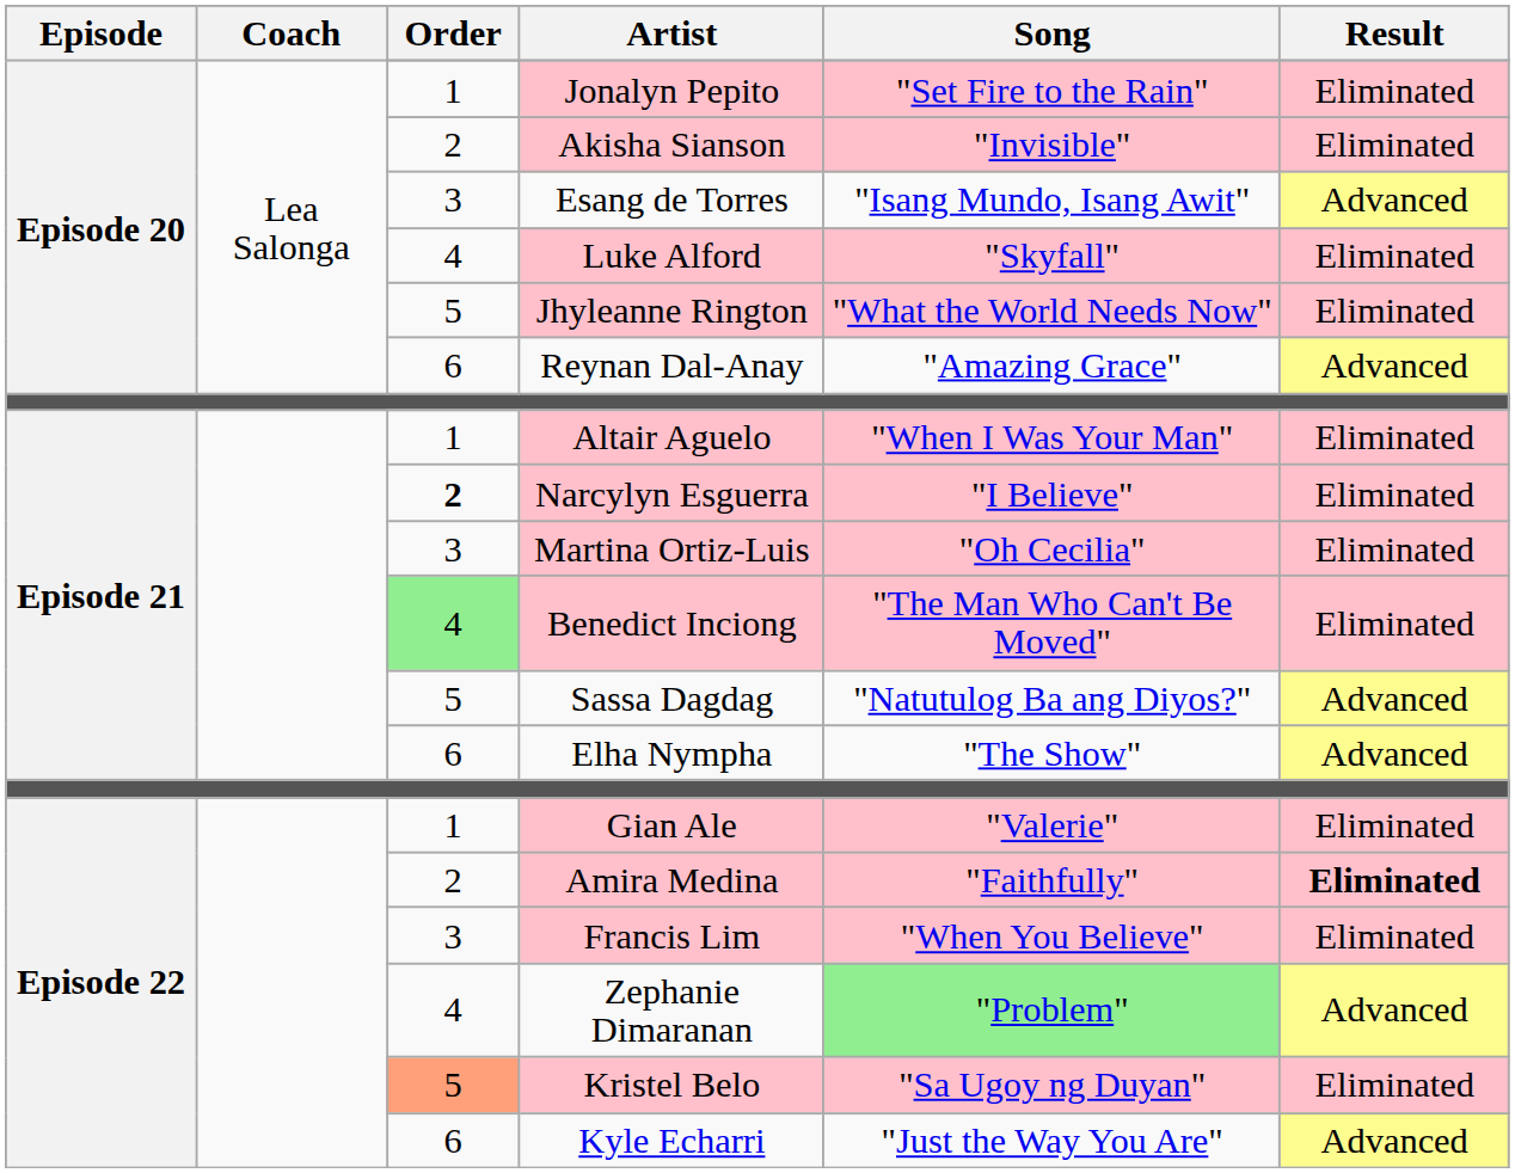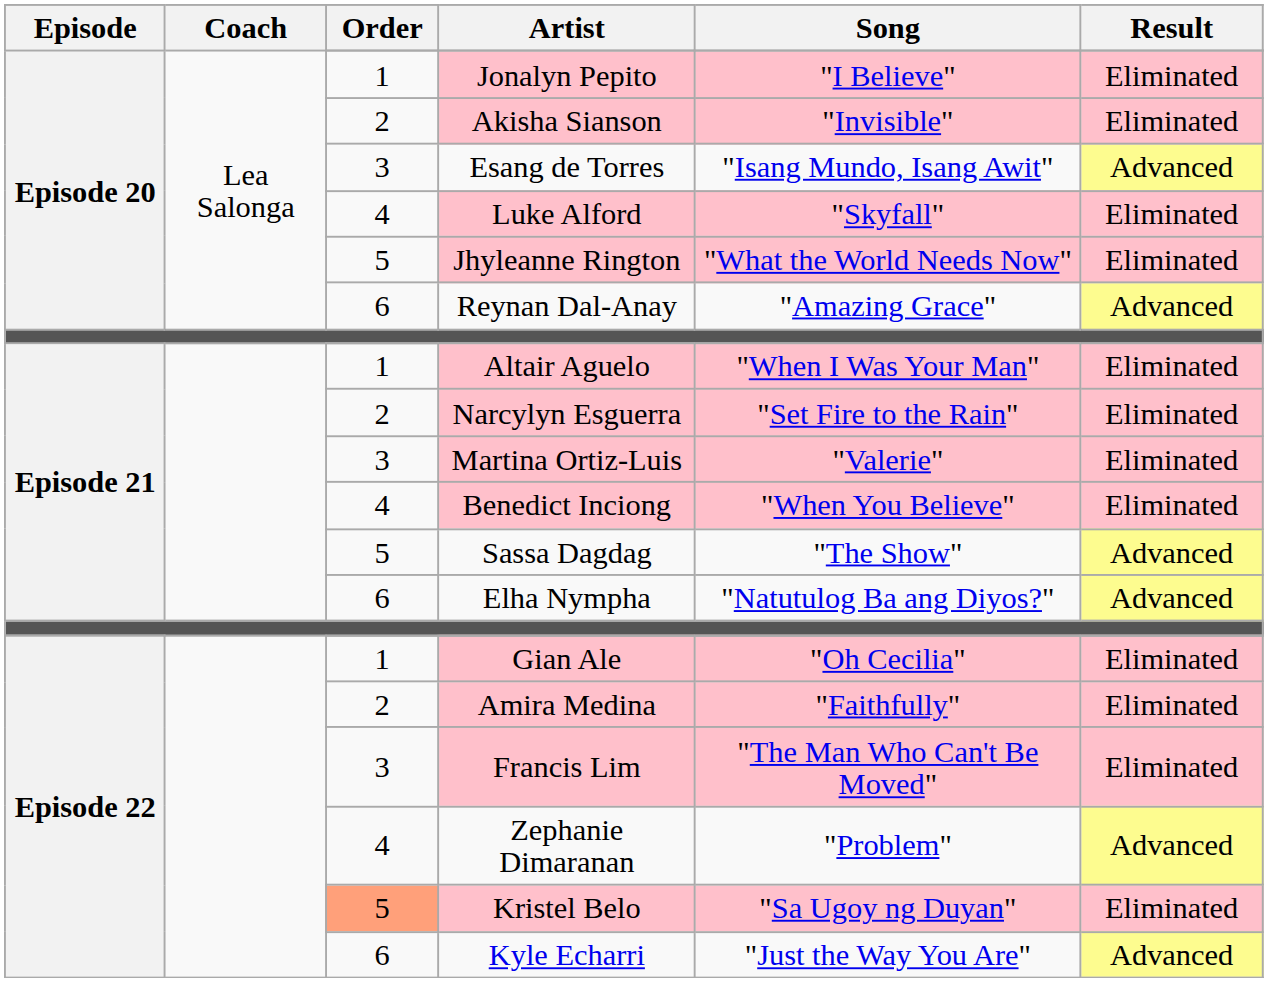 <table class="wikitable" style="text-align:center; line-height:17px; font-size:100%; width:75%;">
 <tr>
 <th width="10%">Episode</th>
 <th width="10%">Coach</th>
 <th width="05%">Order</th>
 <th width="16%">Artist</th>
 <th width="24%">Song</th>
 <th width="10%">Result</th>
 </tr>
 <tr>
 <th rowspan="7" scope="row">Episode 20<br></th>
 <td rowspan="7">Lea Salonga</td>
 </tr>
 <tr>
 <td>1</td>
 <td style="background:pink;">Jonalyn Pepito</td>
-<td style="background:pink;">"<a href='#'>Set Fire to the Rain</a>"</td>
+<td style="background:pink;">"<a href='#'>I Believe</a>"</td>
 <td style="background:pink;">Eliminated</td>
 </tr>
 <tr>
 <td>2</td>
 <td style="background:pink;">Akisha Sianson</td>
 <td style="background:pink;">"<a href='#'>Invisible</a>"</td>
 <td style="background:pink;">Eliminated</td>
 </tr>
 <tr>
 <td>3</td>
 <td>Esang de Torres</td>
 <td>"<a href='#'>Isang Mundo, Isang Awit</a>"</td>
 <td style="background:#fdfc8f;">Advanced</td>
 </tr>
 <tr>
 <td>4</td>
 <td style="background:pink;">Luke Alford</td>
 <td style="background:pink;">"<a href='#'>Skyfall</a>"</td>
 <td style="background:pink;">Eliminated</td>
 </tr>
 <tr>
 <td>5</td>
 <td style="background:pink;">Jhyleanne Rington</td>
 <td style="background:pink;">"<a href='#'>What the World Needs Now</a>"</td>
 <td style="background:pink;">Eliminated</td>
 </tr>
 <tr>
 <td>6</td>
 <td>Reynan Dal-Anay</td>
 <td>"<a href='#'>Amazing Grace</a>"</td>
 <td style="background:#fdfc8f;">Advanced</td>
 </tr>
 <tr>
 <td colspan="6" style="background:#555555;"></td>
 </tr>
 <tr>
 <th rowspan="7" scope="row">Episode 21<br></th>
 <td rowspan="7"></td>
 </tr>
 <tr>
 <td>1</td>
 <td style="background:pink;">Altair Aguelo</td>
 <td style="background:pink;">"<a href='#'>When I Was Your Man</a>"</td>
 <td style="background:pink;">Eliminated</td>
 </tr>
 <tr>
-<td><strong>2</strong></td>
+<td>2</td>
 <td style="background:pink;">Narcylyn Esguerra</td>
-<td style="background:pink;">"<a href='#'>I Believe</a>"</td>
+<td style="background:pink;">"<a href='#'>Set Fire to the Rain</a>"</td>
 <td style="background:pink;">Eliminated</td>
 </tr>
 <tr>
 <td>3</td>
 <td style="background:pink;">Martina Ortiz-Luis</td>
-<td style="background:pink;">"<a href='#'>Oh Cecilia</a>"</td>
+<td style="background:pink;">"<a href='#'>Valerie</a>"</td>
 <td style="background:pink;">Eliminated</td>
 </tr>
 <tr>
-<td style="background: lightgreen;">4</td>
+<td>4</td>
 <td style="background:pink;">Benedict Inciong</td>
-<td style="background:pink;">"<a href='#'>The Man Who Can't Be Moved</a>"</td>
+<td style="background:pink;">"<a href='#'>When You Believe</a>"</td>
 <td style="background:pink;">Eliminated</td>
 </tr>
 <tr>
 <td>5</td>
 <td>Sassa Dagdag</td>
-<td>"<a href='#'>Natutulog Ba ang Diyos?</a>"</td>
+<td>"<a href='#'>The Show</a>"</td>
 <td style="background:#fdfc8f;">Advanced</td>
 </tr>
 <tr>
 <td>6</td>
 <td>Elha Nympha</td>
-<td>"<a href='#'>The Show</a>"</td>
+<td>"<a href='#'>Natutulog Ba ang Diyos?</a>"</td>
 <td style="background:#fdfc8f;">Advanced</td>
 </tr>
 <tr>
 <td colspan="6" style="background:#555555;"></td>
 </tr>
 <tr>
 <th rowspan="7" scope="row">Episode 22<br></th>
 <td rowspan="7"></td>
 </tr>
 <tr>
 <td>1</td>
 <td style="background:pink;">Gian Ale</td>
-<td style="background:pink;">"<a href='#'>Valerie</a>"</td>
+<td style="background:pink;">"<a href='#'>Oh Cecilia</a>"</td>
 <td style="background:pink;">Eliminated</td>
 </tr>
 <tr>
 <td>2</td>
 <td style="background:pink;">Amira Medina</td>
 <td style="background:pink;">"<a href='#'>Faithfully</a>"</td>
-<td style="background:pink;"><strong>Eliminated</strong></td>
+<td style="background:pink;">Eliminated</td>
 </tr>
 <tr>
 <td>3</td>
 <td style="background:pink;">Francis Lim</td>
-<td style="background:pink;">"<a href='#'>When You Believe</a>"</td>
+<td style="background:pink;">"<a href='#'>The Man Who Can't Be Moved</a>"</td>
 <td style="background:pink;">Eliminated</td>
 </tr>
 <tr>
 <td>4</td>
 <td>Zephanie Dimaranan</td>
-<td style="background: lightgreen;">"<a href='#'>Problem</a>"</td>
+<td>"<a href='#'>Problem</a>"</td>
 <td style="background:#fdfc8f;">Advanced</td>
 </tr>
 <tr>
 <td style="background: lightsalmon;">5</td>
 <td style="background:pink;">Kristel Belo</td>
 <td style="background:pink;">"<a href='#'>Sa Ugoy ng Duyan</a>"</td>
 <td style="background:pink;">Eliminated</td>
 </tr>
 <tr>
 <td>6</td>
 <td><a href='#'>Kyle Echarri</a></td>
 <td>"<a href='#'>Just the Way You Are</a>"</td>
 <td style="background:#fdfc8f;">Advanced</td>
 </tr>
 <tr>
 </tr>
 </table>
